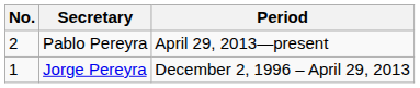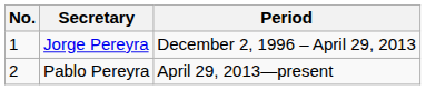 <table class="wikitable">
 <tr>
 <th>No.</th>
 <th>Secretary</th>
 <th>Period</th>
 </tr>
 <tr>
+<td>1</td>
+<td> <a href='#'>Jorge Pereyra</a></td>
+<td>December 2, 1996 – April 29, 2013</td>
+</tr>
+<tr>
 <td>2</td>
 <td> Pablo Pereyra</td>
 <td>April 29, 2013—present</td>
 </tr>
-<tr>
-<td>1</td>
-<td> <a href='#'>Jorge Pereyra</a></td>
-<td>December 2, 1996 – April 29, 2013</td>
-</tr>
 </table>
